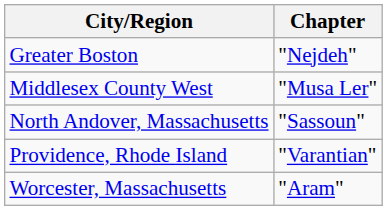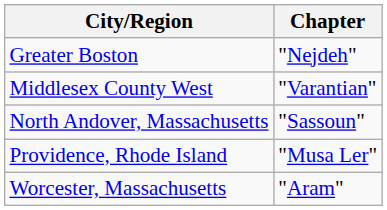 <table class="wikitable">
 <tr>
 <th>City/Region</th>
 <th>Chapter</th>
 </tr>
 <tr>
 <td><a href='#'>Greater Boston</a></td>
 <td>"<a href='#'>Nejdeh</a>"</td>
 </tr>
 <tr>
 <td><a href='#'>Middlesex County West</a></td>
-<td>"<a href='#'>Musa Ler</a>"</td>
+<td>"<a href='#'>Varantian</a>"</td>
 </tr>
 <tr>
 <td><a href='#'>North Andover, Massachusetts</a></td>
 <td>"<a href='#'>Sassoun</a>"</td>
 </tr>
 <tr>
 <td><a href='#'>Providence, Rhode Island</a></td>
-<td>"<a href='#'>Varantian</a>"</td>
+<td>"<a href='#'>Musa Ler</a>"</td>
 </tr>
 <tr>
 <td><a href='#'>Worcester, Massachusetts</a></td>
 <td>"<a href='#'>Aram</a>"</td>
 </tr>
 </table>
